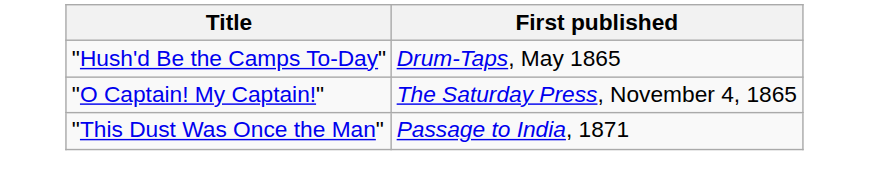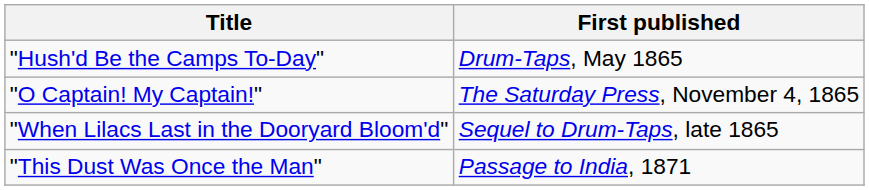 <table class="wikitable" style="margin-left: auto; margin-right: auto; border: none;">
 <tr>
 <th>Title</th>
 <th>First published</th>
 </tr>
 <tr>
 <td>"<a href='#'>Hush'd Be the Camps To-Day</a>"</td>
 <td><em><a href='#'>Drum-Taps</a></em>, May 1865</td>
 </tr>
 <tr>
 <td>"<a href='#'>O Captain! My Captain!</a>"</td>
 <td><a href='#'><em>The Saturday Press</em></a>, November 4, 1865</td>
 </tr>
 <tr>
+<td>"<a href='#'>When Lilacs Last in the Dooryard Bloom'd</a>"</td>
+<td><em><a href='#'>Sequel to Drum-Taps</a></em>, late 1865</td>
+</tr>
+<tr>
 <td>"<a href='#'>This Dust Was Once the Man</a>"</td>
 <td><em><a href='#'>Passage to India</a></em>, 1871</td>
 </tr>
 </table>
